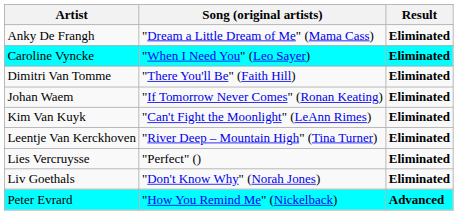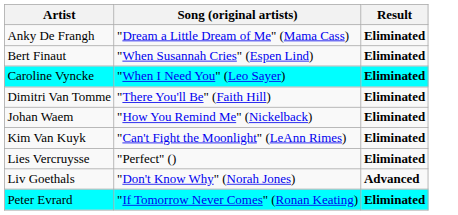 <table class=wikitable>
 <tr>
 <th>Artist</th>
 <th>Song (original artists)</th>
 <th>Result</th>
 </tr>
 <tr>
 <td>Anky De Frangh</td>
 <td>"<a href='#'>Dream a Little Dream of Me</a>" (<a href='#'>Mama Cass</a>)</td>
+<td><strong>Eliminated</strong></td>
+</tr>
+<tr>
+<td>Bert Finaut</td>
+<td>"<a href='#'>When Susannah Cries</a>" (<a href='#'>Espen Lind</a>)</td>
 <td><strong>Eliminated</strong></td>
 </tr>
 <tr style="background:cyan;">
 <td>Caroline Vyncke</td>
 <td>"<a href='#'>When I Need You</a>" (<a href='#'>Leo Sayer</a>)</td>
 <td><strong>Eliminated</strong></td>
 </tr>
 <tr>
 <td>Dimitri Van Tomme</td>
 <td>"<a href='#'>There You'll Be</a>" (<a href='#'>Faith Hill</a>)</td>
 <td><strong>Eliminated</strong></td>
 </tr>
 <tr>
 <td>Johan Waem</td>
-<td>"<a href='#'>If Tomorrow Never Comes</a>" (<a href='#'>Ronan Keating</a>)</td>
+<td>"<a href='#'>How You Remind Me</a>" (<a href='#'>Nickelback</a>)</td>
 <td><strong>Eliminated</strong></td>
 </tr>
 <tr>
 <td>Kim Van Kuyk</td>
 <td>"<a href='#'>Can't Fight the Moonlight</a>" (<a href='#'>LeAnn Rimes</a>)</td>
-<td><strong>Eliminated</strong></td>
-</tr>
-<tr>
-<td>Leentje Van Kerckhoven</td>
-<td>"<a href='#'>River Deep – Mountain High</a>" (<a href='#'>Tina Turner</a>)</td>
 <td><strong>Eliminated</strong></td>
 </tr>
 <tr>
 <td>Lies Vercruysse</td>
 <td>"Perfect" ()</td>
 <td><strong>Eliminated</strong></td>
 </tr>
 <tr>
 <td>Liv Goethals</td>
 <td>"<a href='#'>Don't Know Why</a>" (<a href='#'>Norah Jones</a>)</td>
-<td><strong>Eliminated</strong></td>
+<td><strong>Advanced</strong></td>
 </tr>
 <tr style="background:cyan;">
 <td>Peter Evrard</td>
-<td>"<a href='#'>How You Remind Me</a>" (<a href='#'>Nickelback</a>)</td>
-<td><strong>Advanced</strong></td>
+<td>"<a href='#'>If Tomorrow Never Comes</a>" (<a href='#'>Ronan Keating</a>)</td>
+<td><strong>Eliminated</strong></td>
 </tr>
 </table>
